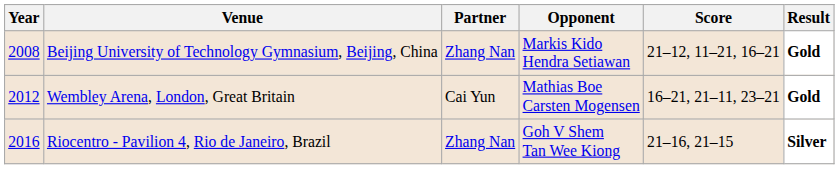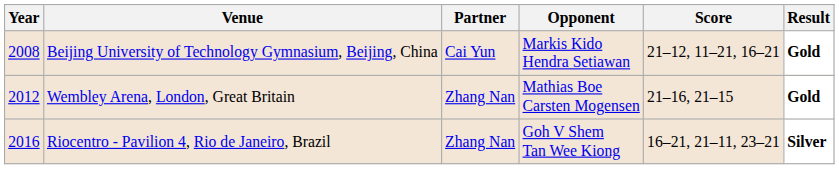 <table class="sortable wikitable" style="font-size: 90%;">
 <tr>
 <th>Year</th>
 <th>Venue</th>
 <th>Partner</th>
 <th>Opponent</th>
 <th>Score</th>
 <th>Result</th>
 </tr>
 <tr style="background:#F3E6D7">
 <td align="center"><a href='#'>2008</a></td>
 <td align="left"><a href='#'>Beijing University of Technology Gymnasium</a>, <a href='#'>Beijing</a>, China</td>
-<td align="left"> <a href='#'>Zhang Nan</a></td>
+<td align="left"> <a href='#'>Cai Yun</a></td>
 <td align="left"> <a href='#'>Markis Kido</a><br> <a href='#'>Hendra Setiawan</a></td>
 <td align="left">21–12, 11–21, 16–21</td>
 <td style="text-align:left; background:white"> <strong>Gold</strong></td>
 </tr>
 <tr style="background:#F3E6D7">
 <td align="center"><a href='#'>2012</a></td>
 <td align="left"><a href='#'>Wembley Arena</a>, <a href='#'>London</a>, Great Britain</td>
-<td align="left"> Cai Yun</td>
+<td align="left"> <a href='#'>Zhang Nan</a></td>
 <td align="left"> <a href='#'>Mathias Boe</a><br> <a href='#'>Carsten Mogensen</a></td>
-<td align="left">16–21, 21–11, 23–21</td>
+<td align="left">21–16, 21–15</td>
 <td style="text-align:left; background:white"> <strong>Gold</strong></td>
 </tr>
 <tr style="background:#F3E6D7">
 <td align="center"><a href='#'>2016</a></td>
 <td align="left"><a href='#'>Riocentro - Pavilion 4</a>, <a href='#'>Rio de Janeiro</a>, Brazil</td>
 <td align="left"> <a href='#'>Zhang Nan</a></td>
 <td align="left"> <a href='#'>Goh V Shem</a><br> <a href='#'>Tan Wee Kiong</a></td>
-<td align="left">21–16, 21–15</td>
+<td align="left">16–21, 21–11, 23–21</td>
 <td style="text-align:left; background:white"> <strong>Silver</strong></td>
 </tr>
 </table>
